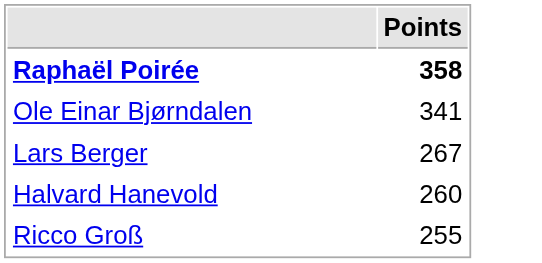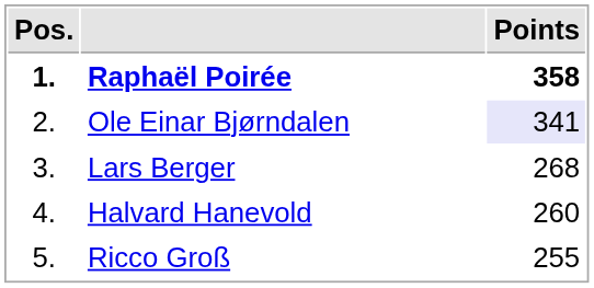 <table cellspacing="1" cellpadding="3" style="border:1px solid #AAAAAA;font-size:90%">
 <tr bgcolor="#E4E4E4">
+<th style="border-bottom:1px solid #AAAAAA" width=10>Pos.</th>
 <th style="border-bottom:1px solid #AAAAAA" width=200></th>
 <th style="border-bottom:1px solid #AAAAAA" width=20>Points</th>
 </tr>
 <tr>
+<td align="center"><strong>1.</strong></td>
 <td> <strong><a href='#'>Raphaël Poirée</a></strong></td>
 <td align="right"><strong>358</strong></td>
 </tr>
 <tr>
+<td align="center">2.</td>
 <td> <a href='#'>Ole Einar Bjørndalen</a></td>
-<td align="right">341</td>
+<td align="right" style="background: lavender;">341</td>
 </tr>
 <tr>
+<td align="center">3.</td>
 <td> <a href='#'>Lars Berger</a></td>
-<td align="right">267</td>
+<td align="right">268</td>
 </tr>
 <tr>
+<td align="center">4.</td>
 <td> <a href='#'>Halvard Hanevold</a></td>
 <td align="right">260</td>
 </tr>
 <tr>
+<td align="center">5.</td>
 <td> <a href='#'>Ricco Groß</a></td>
 <td align="right">255</td>
 </tr>
 </table>
